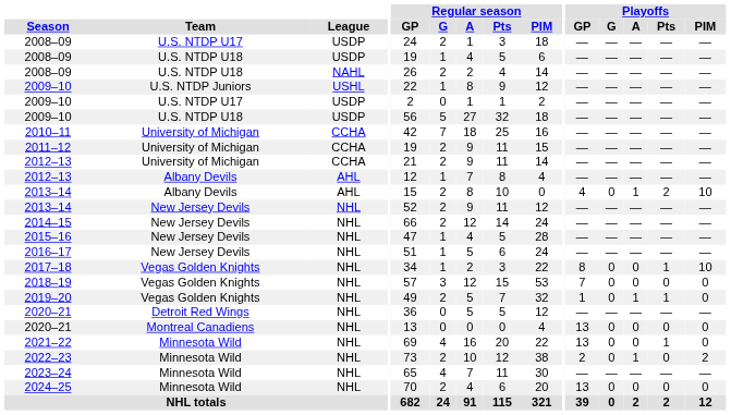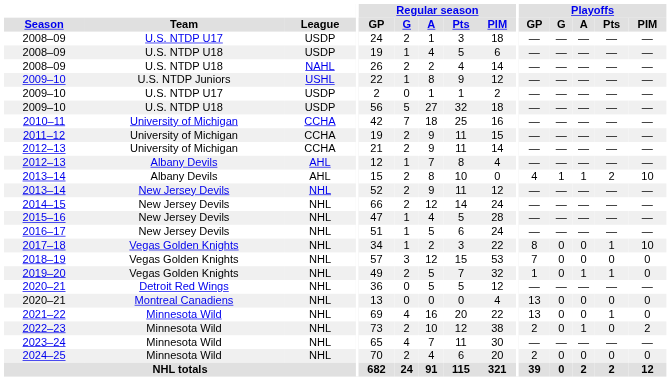 <table border="0" cellpadding="1" cellspacing="0" style="text-align:center; width:60em">
 <tr bgcolor="#e0e0e0">
 <th colspan="3" bgcolor="#ffffff"></th>
 <th rowspan="100" bgcolor="#ffffff"></th>
 <th colspan="5"><a href='#'>Regular season</a></th>
 <th rowspan="100" bgcolor="#ffffff"></th>
 <th colspan="5"><a href='#'>Playoffs</a></th>
 </tr>
 <tr bgcolor="#e0e0e0">
 <th><a href='#'>Season</a></th>
 <th>Team</th>
 <th>League</th>
 <th>GP</th>
 <th><a href='#'>G</a></th>
 <th><a href='#'>A</a></th>
 <th><a href='#'>Pts</a></th>
 <th><a href='#'>PIM</a></th>
 <th>GP</th>
 <th>G</th>
 <th>A</th>
 <th>Pts</th>
 <th>PIM</th>
 </tr>
 <tr>
 <td>2008–09</td>
 <td><a href='#'>U.S. NTDP U17</a></td>
 <td>USDP</td>
 <td>24</td>
 <td>2</td>
 <td>1</td>
 <td>3</td>
 <td>18</td>
 <td>—</td>
 <td>—</td>
 <td>—</td>
 <td>—</td>
 <td>—</td>
 </tr>
 <tr bgcolor="#f0f0f0">
 <td>2008–09</td>
 <td>U.S. NTDP U18</td>
 <td>USDP</td>
 <td>19</td>
 <td>1</td>
 <td>4</td>
 <td>5</td>
 <td>6</td>
 <td>—</td>
 <td>—</td>
 <td>—</td>
 <td>—</td>
 <td>—</td>
 </tr>
 <tr>
 <td>2008–09</td>
 <td>U.S. NTDP U18</td>
 <td><a href='#'>NAHL</a></td>
 <td>26</td>
 <td>2</td>
 <td>2</td>
 <td>4</td>
 <td>14</td>
 <td>—</td>
 <td>—</td>
 <td>—</td>
 <td>—</td>
 <td>—</td>
 </tr>
 <tr bgcolor="#f0f0f0">
 <td><a href='#'>2009–10</a></td>
 <td>U.S. NTDP Juniors</td>
 <td><a href='#'>USHL</a></td>
 <td>22</td>
 <td>1</td>
 <td>8</td>
 <td>9</td>
 <td>12</td>
 <td>—</td>
 <td>—</td>
 <td>—</td>
 <td>—</td>
 <td>—</td>
 </tr>
 <tr>
 <td>2009–10</td>
 <td>U.S. NTDP U17</td>
 <td>USDP</td>
 <td>2</td>
 <td>0</td>
 <td>1</td>
 <td>1</td>
 <td>2</td>
 <td>—</td>
 <td>—</td>
 <td>—</td>
 <td>—</td>
 <td>—</td>
 </tr>
 <tr bgcolor="#f0f0f0">
 <td>2009–10</td>
 <td>U.S. NTDP U18</td>
 <td>USDP</td>
 <td>56</td>
 <td>5</td>
 <td>27</td>
 <td>32</td>
 <td>18</td>
 <td>—</td>
 <td>—</td>
 <td>—</td>
 <td>—</td>
 <td>—</td>
 </tr>
 <tr>
 <td><a href='#'>2010–11</a></td>
 <td><a href='#'>University of Michigan</a></td>
 <td><a href='#'>CCHA</a></td>
 <td>42</td>
 <td>7</td>
 <td>18</td>
 <td>25</td>
 <td>16</td>
 <td>—</td>
 <td>—</td>
 <td>—</td>
 <td>—</td>
 <td>—</td>
 </tr>
 <tr bgcolor="#f0f0f0">
 <td><a href='#'>2011–12</a></td>
 <td>University of Michigan</td>
 <td>CCHA</td>
 <td>19</td>
 <td>2</td>
 <td>9</td>
 <td>11</td>
 <td>15</td>
 <td>—</td>
 <td>—</td>
 <td>—</td>
 <td>—</td>
 <td>—</td>
 </tr>
 <tr>
 <td><a href='#'>2012–13</a></td>
 <td>University of Michigan</td>
 <td>CCHA</td>
 <td>21</td>
 <td>2</td>
 <td>9</td>
 <td>11</td>
 <td>14</td>
 <td>—</td>
 <td>—</td>
 <td>—</td>
 <td>—</td>
 <td>—</td>
 </tr>
 <tr bgcolor="#f0f0f0">
 <td><a href='#'>2012–13</a></td>
 <td><a href='#'>Albany Devils</a></td>
 <td><a href='#'>AHL</a></td>
 <td>12</td>
 <td>1</td>
 <td>7</td>
 <td>8</td>
 <td>4</td>
 <td>—</td>
 <td>—</td>
 <td>—</td>
 <td>—</td>
 <td>—</td>
 </tr>
 <tr>
 <td><a href='#'>2013–14</a></td>
 <td>Albany Devils</td>
 <td>AHL</td>
 <td>15</td>
 <td>2</td>
 <td>8</td>
 <td>10</td>
 <td>0</td>
 <td>4</td>
-<td>0</td>
+<td>1</td>
 <td>1</td>
 <td>2</td>
 <td>10</td>
 </tr>
 <tr bgcolor="#f0f0f0">
 <td><a href='#'>2013–14</a></td>
 <td><a href='#'>New Jersey Devils</a></td>
 <td><a href='#'>NHL</a></td>
 <td>52</td>
 <td>2</td>
 <td>9</td>
 <td>11</td>
 <td>12</td>
 <td>—</td>
 <td>—</td>
 <td>—</td>
 <td>—</td>
 <td>—</td>
 </tr>
 <tr>
 <td><a href='#'>2014–15</a></td>
 <td>New Jersey Devils</td>
 <td>NHL</td>
 <td>66</td>
 <td>2</td>
 <td>12</td>
 <td>14</td>
 <td>24</td>
 <td>—</td>
 <td>—</td>
 <td>—</td>
 <td>—</td>
 <td>—</td>
 </tr>
 <tr bgcolor="#f0f0f0">
 <td><a href='#'>2015–16</a></td>
 <td>New Jersey Devils</td>
 <td>NHL</td>
 <td>47</td>
 <td>1</td>
 <td>4</td>
 <td>5</td>
 <td>28</td>
 <td>—</td>
 <td>—</td>
 <td>—</td>
 <td>—</td>
 <td>—</td>
 </tr>
 <tr>
 <td><a href='#'>2016–17</a></td>
 <td>New Jersey Devils</td>
 <td>NHL</td>
 <td>51</td>
 <td>1</td>
 <td>5</td>
 <td>6</td>
 <td>24</td>
 <td>—</td>
 <td>—</td>
 <td>—</td>
 <td>—</td>
 <td>—</td>
 </tr>
 <tr bgcolor="#f0f0f0">
 <td><a href='#'>2017–18</a></td>
 <td><a href='#'>Vegas Golden Knights</a></td>
 <td>NHL</td>
 <td>34</td>
 <td>1</td>
 <td>2</td>
 <td>3</td>
 <td>22</td>
 <td>8</td>
 <td>0</td>
 <td>0</td>
 <td>1</td>
 <td>10</td>
 </tr>
 <tr>
 <td><a href='#'>2018–19</a></td>
 <td>Vegas Golden Knights</td>
 <td>NHL</td>
 <td>57</td>
 <td>3</td>
 <td>12</td>
 <td>15</td>
 <td>53</td>
 <td>7</td>
 <td>0</td>
 <td>0</td>
 <td>0</td>
 <td>0</td>
 </tr>
 <tr bgcolor="#f0f0f0">
 <td><a href='#'>2019–20</a></td>
 <td>Vegas Golden Knights</td>
 <td>NHL</td>
 <td>49</td>
 <td>2</td>
 <td>5</td>
 <td>7</td>
 <td>32</td>
 <td>1</td>
 <td>0</td>
 <td>1</td>
 <td>1</td>
 <td>0</td>
 </tr>
 <tr>
 <td><a href='#'>2020–21</a></td>
 <td><a href='#'>Detroit Red Wings</a></td>
 <td>NHL</td>
 <td>36</td>
 <td>0</td>
 <td>5</td>
 <td>5</td>
 <td>12</td>
 <td>—</td>
 <td>—</td>
 <td>—</td>
 <td>—</td>
 <td>—</td>
 </tr>
 <tr bgcolor="#f0f0f0">
 <td>2020–21</td>
 <td><a href='#'>Montreal Canadiens</a></td>
 <td>NHL</td>
 <td>13</td>
 <td>0</td>
 <td>0</td>
 <td>0</td>
 <td>4</td>
 <td>13</td>
 <td>0</td>
 <td>0</td>
 <td>0</td>
 <td>0</td>
 </tr>
 <tr>
 <td><a href='#'>2021–22</a></td>
 <td><a href='#'>Minnesota Wild</a></td>
 <td>NHL</td>
 <td>69</td>
 <td>4</td>
 <td>16</td>
 <td>20</td>
 <td>22</td>
 <td>13</td>
 <td>0</td>
 <td>0</td>
 <td>1</td>
 <td>0</td>
 </tr>
 <tr bgcolor="#f0f0f0">
 <td><a href='#'>2022–23</a></td>
 <td>Minnesota Wild</td>
 <td>NHL</td>
 <td>73</td>
 <td>2</td>
 <td>10</td>
 <td>12</td>
 <td>38</td>
 <td>2</td>
 <td>0</td>
 <td>1</td>
 <td>0</td>
 <td>2</td>
 </tr>
 <tr>
 <td><a href='#'>2023–24</a></td>
 <td>Minnesota Wild</td>
 <td>NHL</td>
 <td>65</td>
 <td>4</td>
 <td>7</td>
 <td>11</td>
 <td>30</td>
 <td>—</td>
 <td>—</td>
 <td>—</td>
 <td>—</td>
 <td>—</td>
 </tr>
 <tr bgcolor="#f0f0f0">
 <td><a href='#'>2024–25</a></td>
 <td>Minnesota Wild</td>
 <td>NHL</td>
 <td>70</td>
 <td>2</td>
 <td>4</td>
 <td>6</td>
 <td>20</td>
-<td>13</td>
+<td>2</td>
 <td>0</td>
 <td>0</td>
 <td>0</td>
 <td>0</td>
 </tr>
 <tr bgcolor="#e0e0e0">
 <th colspan="3">NHL totals</th>
 <th>682</th>
 <th>24</th>
 <th>91</th>
 <th>115</th>
 <th>321</th>
 <th>39</th>
 <th>0</th>
 <th>2</th>
 <th>2</th>
 <th>12</th>
 </tr>
 </table>
